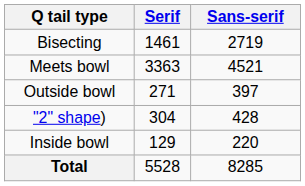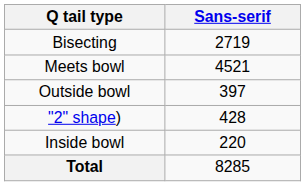 <table class="wikitable sortable" style="text-align:center;width:300px">
 <tr>
 <th>Q tail type</th>
-<th><a href='#'>Serif</a></th>
 <th><a href='#'>Sans-serif</a></th>
 </tr>
 <tr>
 <td>Bisecting</td>
-<td>1461</td>
 <td>2719</td>
 </tr>
 <tr>
 <td>Meets bowl</td>
-<td>3363</td>
 <td>4521</td>
 </tr>
 <tr>
 <td>Outside bowl</td>
-<td>271</td>
 <td>397</td>
 </tr>
 <tr>
 <td><a href='#'>"2" shape</a>)</td>
-<td>304</td>
 <td>428</td>
 </tr>
 <tr>
 <td>Inside bowl</td>
-<td>129</td>
 <td>220</td>
 </tr>
 <tr>
 <th>Total</th>
-<td>5528</td>
 <td>8285</td>
 </tr>
 </table>
